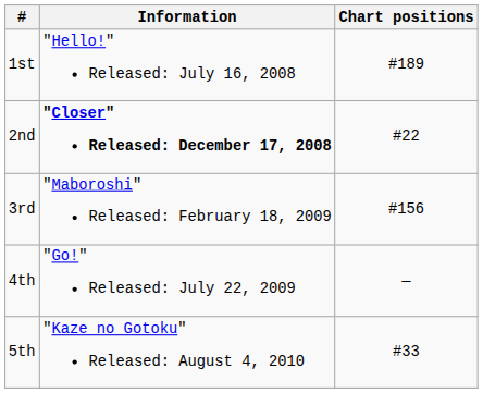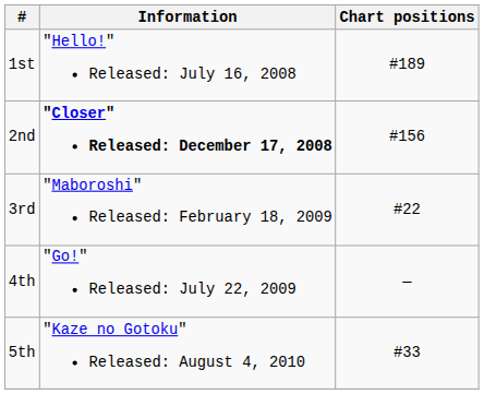 <table class="wikitable">
 <tr>
 <th align="center">#</th>
 <th align="left">Information</th>
 <th align="center">Chart positions</th>
 </tr>
 <tr>
 <td align="center">1st</td>
 <td align="left">"<a href='#'>Hello!</a>"<br><ul><li>Released: July 16, 2008</li></ul></td>
 <td align="center">#189</td>
 </tr>
 <tr>
 <td align="center">2nd</td>
 <td align="left"><strong>"<a href='#'>Closer</a>"<br><ul><li>Released: December 17, 2008</li></ul></strong></td>
-<td align="center">#22</td>
+<td align="center">#156</td>
 </tr>
 <tr>
 <td align="center">3rd</td>
 <td align="left">"<a href='#'>Maboroshi</a>"<br><ul><li>Released: February 18, 2009</li></ul></td>
-<td align="center">#156</td>
+<td align="center">#22</td>
 </tr>
 <tr>
 <td align="center">4th</td>
 <td align="left">"<a href='#'>Go!</a>"<br><ul><li>Released: July 22, 2009</li></ul></td>
 <td align="center">—</td>
 </tr>
 <tr>
 <td align="center">5th</td>
 <td align="left">"<a href='#'>Kaze no Gotoku</a>"<br><ul><li>Released: August 4, 2010</li></ul></td>
 <td align="center">#33</td>
 </tr>
 <tr>
 </tr>
 </table>
